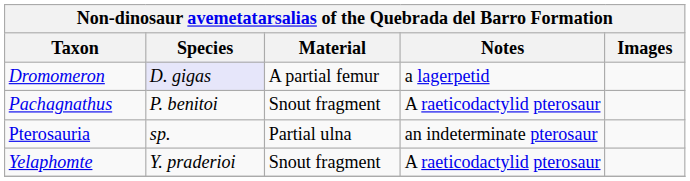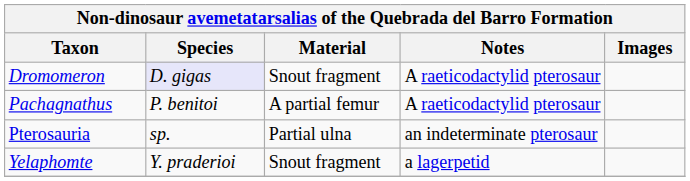 <table class="wikitable" align="center">
 <tr>
 <th colspan="7" align="center"><strong>Non-dinosaur <a href='#'>avemetatarsalias</a> of the Quebrada del Barro Formation</strong></th>
 </tr>
 <tr>
 <th>Taxon</th>
 <th>Species</th>
 <th width="20%">Material</th>
 <th width="30%">Notes</th>
 <th>Images</th>
 </tr>
 <tr>
 <td><em><a href='#'>Dromomeron</a></em></td>
 <td style="background: lavender;"><em>D. gigas</em></td>
-<td>A partial femur</td>
-<td>a <a href='#'>lagerpetid</a></td>
+<td>Snout fragment</td>
+<td>A <a href='#'>raeticodactylid</a> <a href='#'>pterosaur</a></td>
 <td></td>
 </tr>
 <tr>
 <td><em><a href='#'>Pachagnathus</a></em></td>
 <td><em>P. benitoi</em></td>
-<td>Snout fragment</td>
+<td>A partial femur</td>
 <td>A <a href='#'>raeticodactylid</a> <a href='#'>pterosaur</a></td>
 <td></td>
 </tr>
 <tr>
 <td><a href='#'>Pterosauria</a></td>
 <td><em>sp.</em></td>
 <td>Partial ulna</td>
 <td>an indeterminate <a href='#'>pterosaur</a></td>
 <td></td>
 </tr>
 <tr>
 <td><em><a href='#'>Yelaphomte</a></em></td>
 <td><em>Y. praderioi</em></td>
 <td>Snout fragment</td>
-<td>A <a href='#'>raeticodactylid</a> <a href='#'>pterosaur</a></td>
+<td>a <a href='#'>lagerpetid</a></td>
 <td></td>
 </tr>
 <tr>
 </tr>
 </table>
